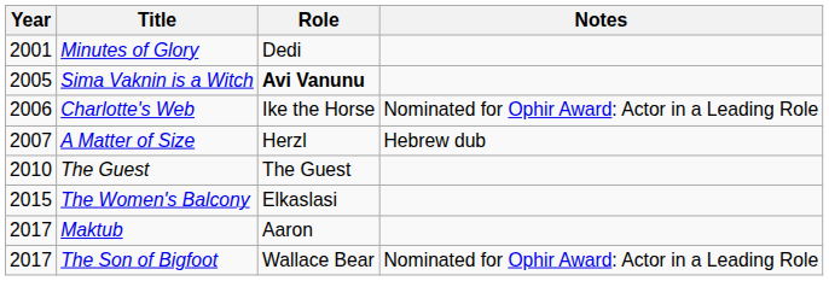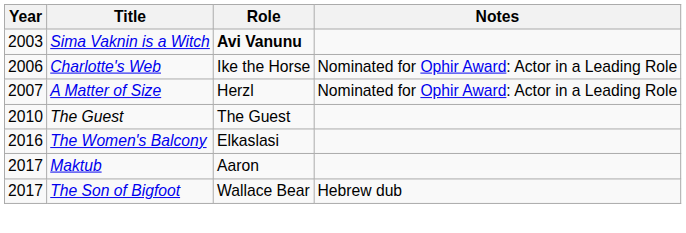 <table class="wikitable">
 <tr>
 <th>Year</th>
 <th>Title</th>
 <th>Role</th>
 <th>Notes</th>
 </tr>
 <tr>
-<td>2001</td>
-<td><a href='#'><em>Minutes of Glory</em></a></td>
-<td>Dedi</td>
-<td></td>
-</tr>
-<tr>
-<td>2005</td>
+<td>2003</td>
 <td><a href='#'><em>Sima Vaknin is a Witch</em></a></td>
 <td><strong>Avi Vanunu</strong></td>
 <td></td>
 </tr>
 <tr>
 <td>2006</td>
 <td><a href='#'><em>Charlotte's Web</em></a></td>
 <td>Ike the Horse</td>
 <td>Nominated for <a href='#'>Ophir Award</a>: Actor in a Leading Role</td>
 </tr>
 <tr>
 <td>2007</td>
 <td><em><a href='#'>A Matter of Size</a></em></td>
 <td>Herzl</td>
-<td>Hebrew dub</td>
+<td>Nominated for <a href='#'>Ophir Award</a>: Actor in a Leading Role</td>
 </tr>
 <tr>
 <td>2010</td>
 <td><em>The Guest</em></td>
 <td>The Guest</td>
 <td></td>
 </tr>
 <tr>
-<td>2015</td>
+<td>2016</td>
 <td><em><a href='#'>The Women's Balcony</a></em></td>
 <td>Elkaslasi</td>
 <td></td>
 </tr>
 <tr>
 <td>2017</td>
 <td><a href='#'><em>Maktub</em></a></td>
 <td>Aaron</td>
 <td></td>
 </tr>
 <tr>
 <td>2017</td>
 <td><em><a href='#'>The Son of Bigfoot</a></em></td>
 <td>Wallace Bear</td>
-<td>Nominated for <a href='#'>Ophir Award</a>: Actor in a Leading Role</td>
+<td>Hebrew dub</td>
 </tr>
 </table>
